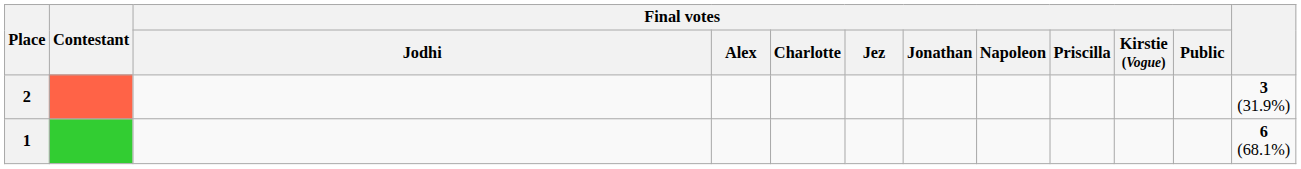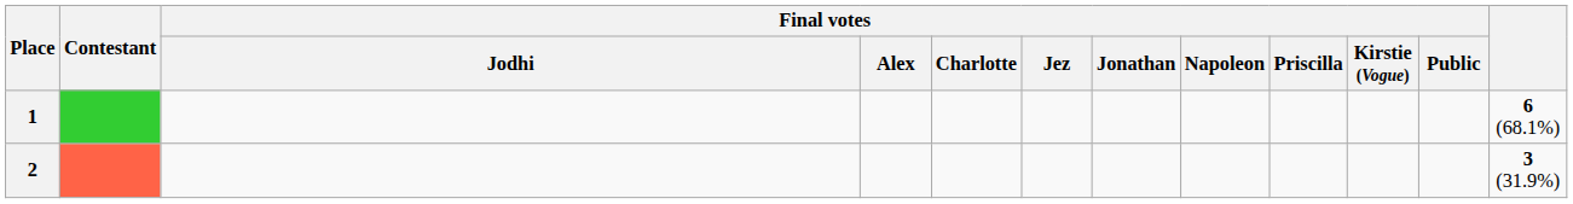 <table class="wikitable" style="font-size:100%; width:80%; text-align: center;">
 <tr>
 <th style="width:3%;" rowspan="2">Place</th>
 <th style="width:5%;" rowspan="2">Contestant</th>
 <th colspan="9">Final votes</th>
 <th style="width:5%;" rowspan="2"></th>
 </tr>
 <tr>
 <th !width="50">Jodhi<br><small></small></th>
 <th width="50">Alex<br><small></small></th>
 <th width="50">Charlotte<br><small></small></th>
 <th width="50">Jez<br><small></small></th>
 <th width="50">Jonathan<br><small></small></th>
 <th width="50">Napoleon<br><small></small></th>
 <th width="50">Priscilla<br><small></small></th>
 <th width="50">Kirstie<br><small>(<em>Vogue</em>)</small></th>
 <th width="50">Public</th>
 </tr>
 <tr>
+<th>1</th>
+<td bgcolor="limegreen"></td>
+<td></td>
+<td></td>
+<td></td>
+<td></td>
+<td></td>
+<td></td>
+<td></td>
+<td></td>
+<td></td>
+<td><strong>6</strong> (68.1%)</td>
+</tr>
+<tr>
 <th>2</th>
 <td bgcolor="tomato"></td>
 <td></td>
 <td></td>
 <td></td>
 <td></td>
 <td></td>
 <td></td>
 <td></td>
 <td></td>
 <td></td>
 <td><strong>3</strong> (31.9%)</td>
 </tr>
-<tr>
-<th>1</th>
-<td bgcolor="limegreen"></td>
-<td></td>
-<td></td>
-<td></td>
-<td></td>
-<td></td>
-<td></td>
-<td></td>
-<td></td>
-<td></td>
-<td><strong>6</strong> (68.1%)</td>
-</tr>
 </table>
